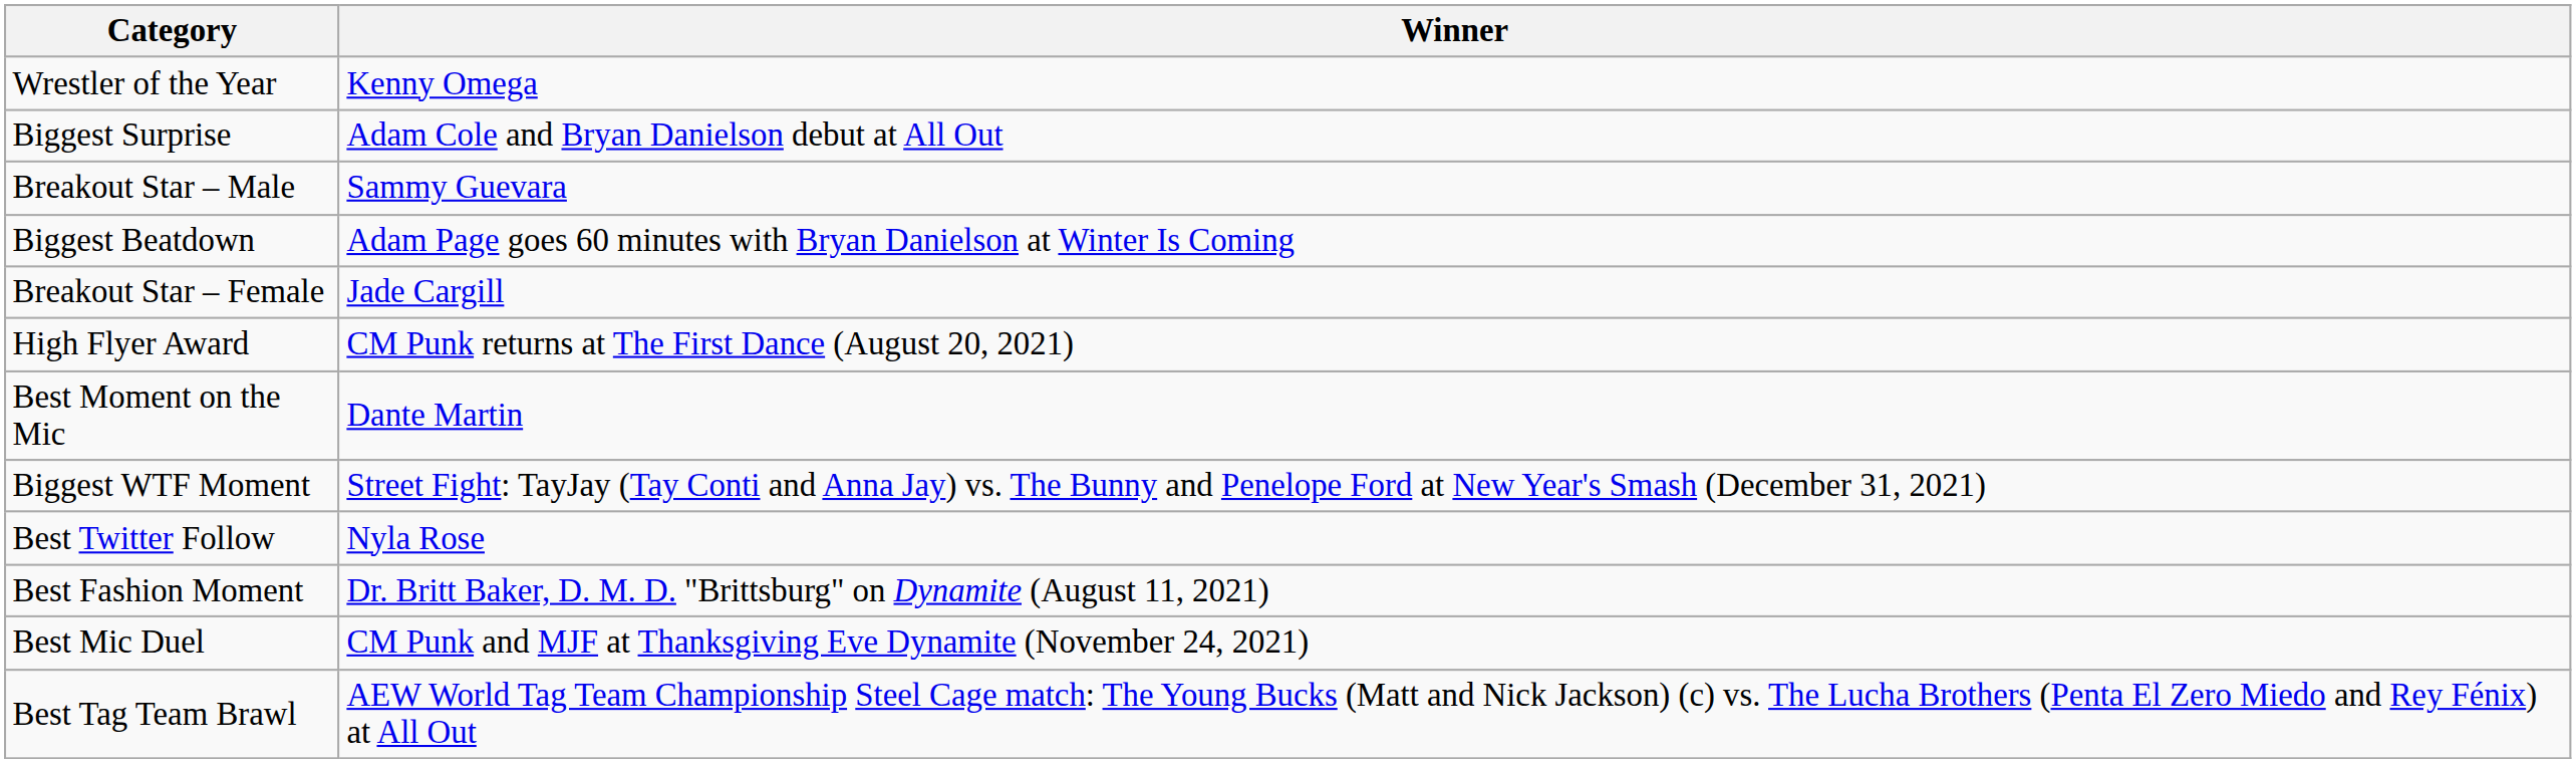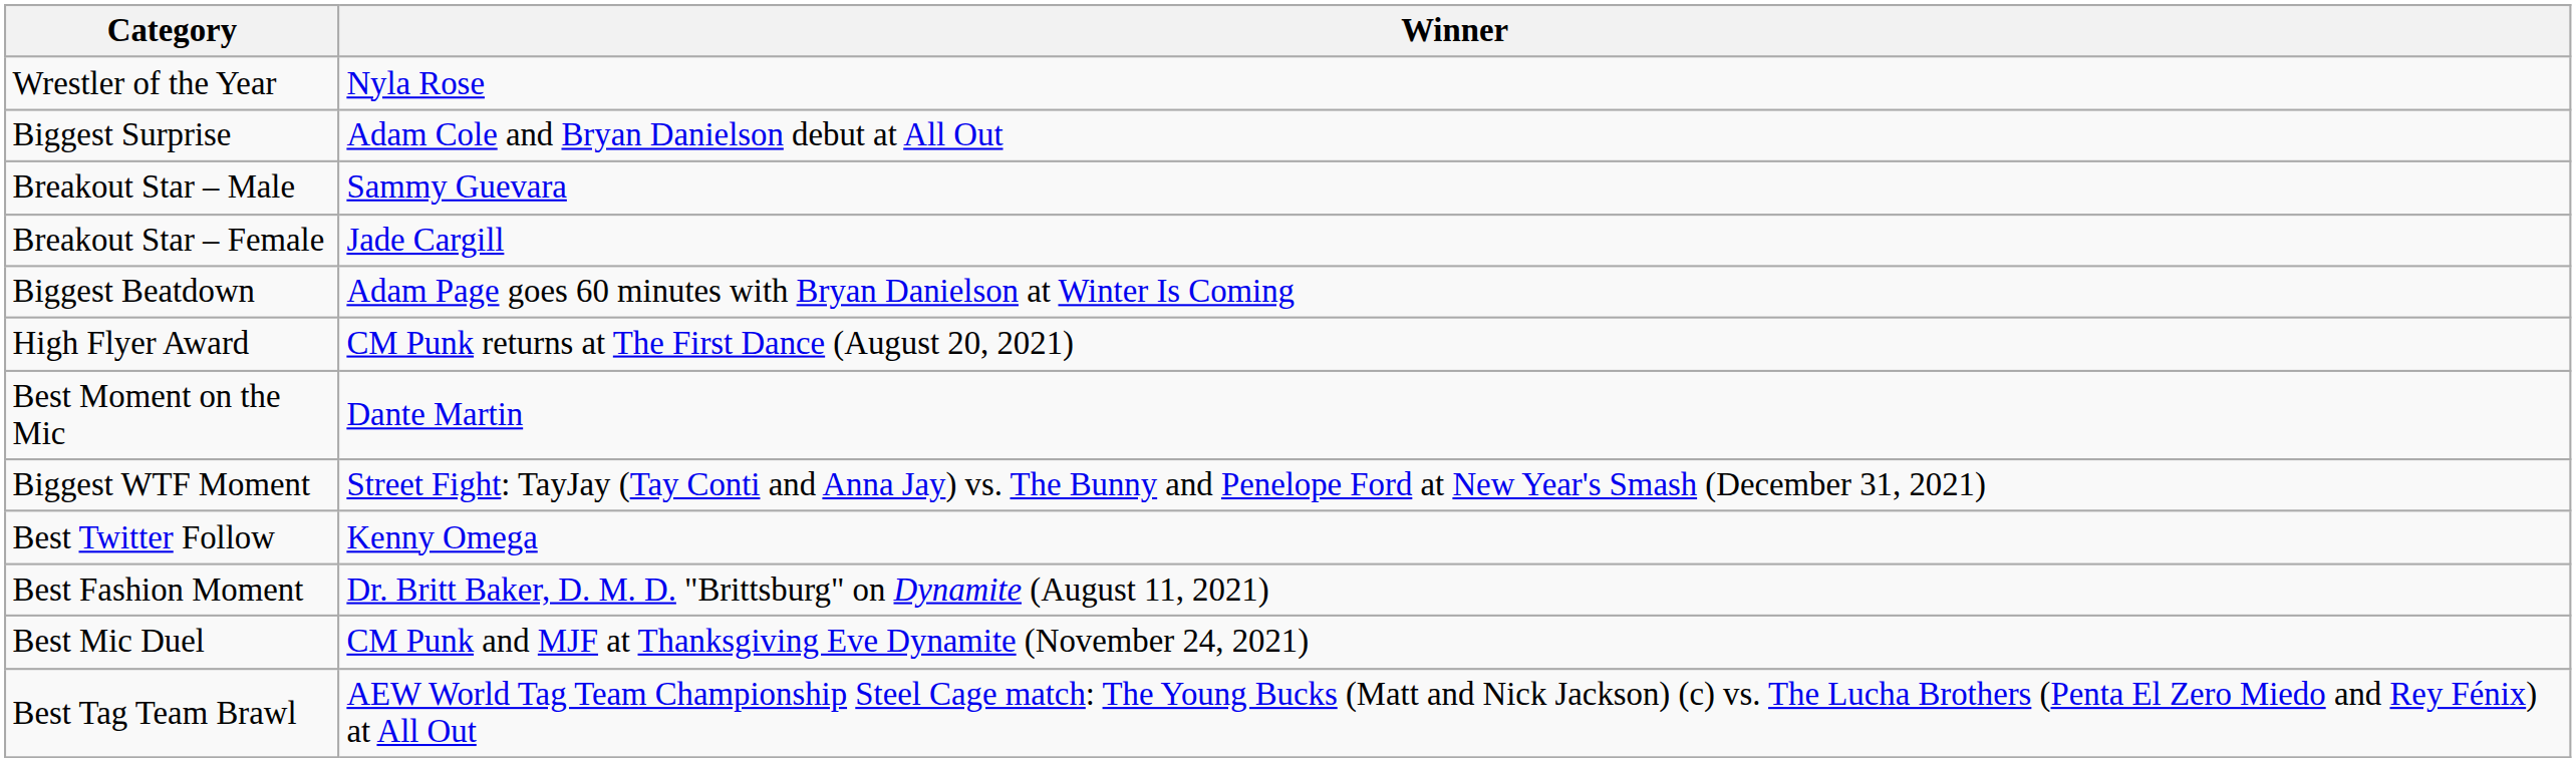 <table class="wikitable">
 <tr>
 <th>Category</th>
 <th>Winner</th>
 </tr>
 <tr>
 <td>Wrestler of the Year</td>
-<td><a href='#'>Kenny Omega</a></td>
+<td><a href='#'>Nyla Rose</a></td>
 </tr>
 <tr>
 <td>Biggest Surprise</td>
 <td><a href='#'>Adam Cole</a> and <a href='#'>Bryan Danielson</a> debut at <a href='#'>All Out</a></td>
 </tr>
 <tr>
 <td>Breakout Star – Male</td>
 <td><a href='#'>Sammy Guevara</a></td>
 </tr>
 <tr>
+<td>Breakout Star – Female</td>
+<td><a href='#'>Jade Cargill</a></td>
+</tr>
+<tr>
 <td>Biggest Beatdown</td>
 <td><a href='#'>Adam Page</a> goes 60 minutes with <a href='#'>Bryan Danielson</a> at <a href='#'>Winter Is Coming</a></td>
-</tr>
-<tr>
-<td>Breakout Star – Female</td>
-<td><a href='#'>Jade Cargill</a></td>
 </tr>
 <tr>
 <td>High Flyer Award</td>
 <td><a href='#'>CM Punk</a> returns at <a href='#'>The First Dance</a> (August 20, 2021)</td>
 </tr>
 <tr>
 <td>Best Moment on the Mic</td>
 <td><a href='#'>Dante Martin</a></td>
 </tr>
 <tr>
 <td>Biggest WTF Moment</td>
 <td><a href='#'>Street Fight</a>: TayJay (<a href='#'>Tay Conti</a> and <a href='#'>Anna Jay</a>) vs. <a href='#'>The Bunny</a> and <a href='#'>Penelope Ford</a> at <a href='#'>New Year's Smash</a> (December 31, 2021)</td>
 </tr>
 <tr>
 <td>Best <a href='#'>Twitter</a> Follow</td>
-<td><a href='#'>Nyla Rose</a></td>
+<td><a href='#'>Kenny Omega</a></td>
 </tr>
 <tr>
 <td>Best Fashion Moment</td>
 <td><a href='#'>Dr. Britt Baker, D. M. D.</a> "Brittsburg" on <em><a href='#'>Dynamite</a></em> (August 11, 2021)</td>
 </tr>
 <tr>
 <td>Best Mic Duel</td>
 <td><a href='#'>CM Punk</a> and <a href='#'>MJF</a> at <a href='#'>Thanksgiving Eve Dynamite</a> (November 24, 2021)</td>
 </tr>
 <tr>
 <td>Best Tag Team Brawl</td>
 <td><a href='#'>AEW World Tag Team Championship</a> <a href='#'>Steel Cage match</a>: <a href='#'>The Young Bucks</a> (Matt and Nick Jackson) (c) vs. <a href='#'>The Lucha Brothers</a> (<a href='#'>Penta El Zero Miedo</a> and <a href='#'>Rey Fénix</a>) at <a href='#'>All Out</a></td>
 </tr>
 </table>
